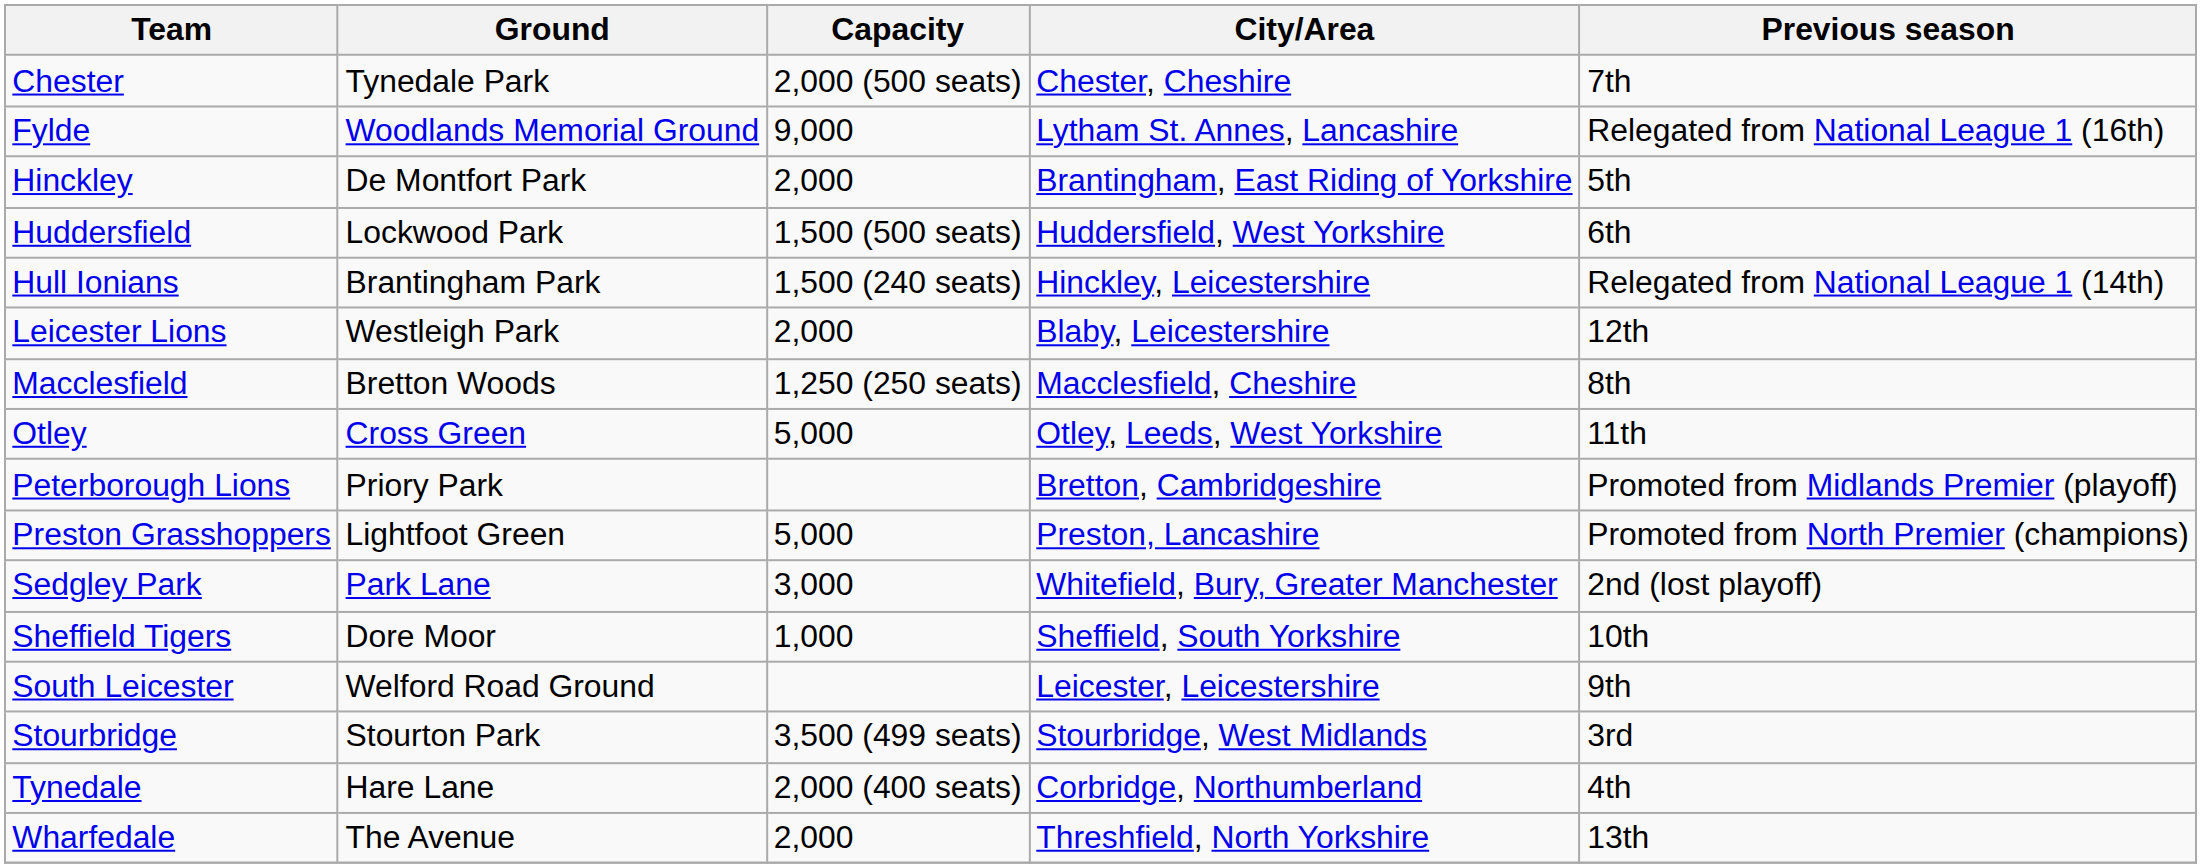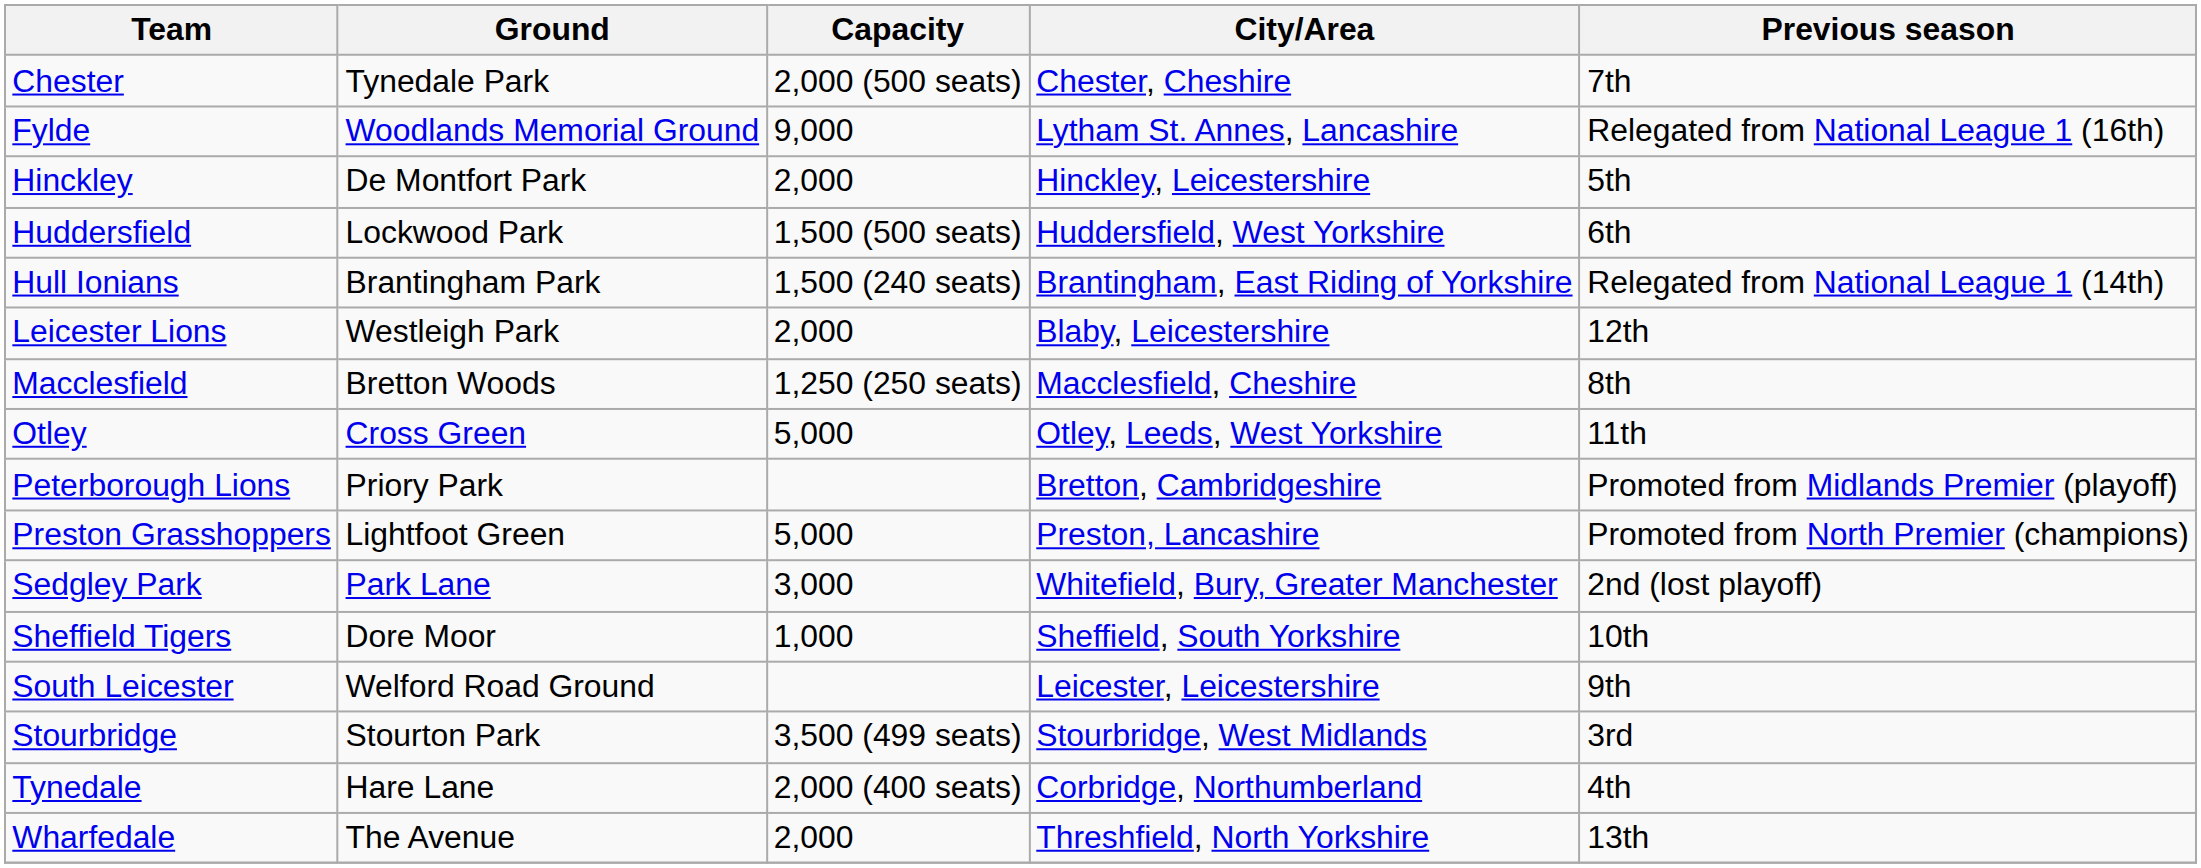 <table class="wikitable sortable">
 <tr>
 <th>Team</th>
 <th>Ground</th>
 <th>Capacity</th>
 <th>City/Area</th>
 <th>Previous season</th>
 </tr>
 <tr>
 <td><a href='#'>Chester</a></td>
 <td>Tynedale Park</td>
 <td>2,000 (500 seats)</td>
 <td><a href='#'>Chester</a>, <a href='#'>Cheshire</a></td>
 <td>7th</td>
 </tr>
 <tr>
 <td><a href='#'>Fylde</a></td>
 <td><a href='#'>Woodlands Memorial Ground</a></td>
 <td>9,000</td>
 <td><a href='#'>Lytham St. Annes</a>, <a href='#'>Lancashire</a></td>
 <td>Relegated from <a href='#'>National League 1</a> (16th)</td>
 </tr>
 <tr>
 <td><a href='#'>Hinckley</a></td>
 <td>De Montfort Park</td>
 <td>2,000</td>
-<td><a href='#'>Brantingham</a>, <a href='#'>East Riding of Yorkshire</a></td>
+<td><a href='#'>Hinckley</a>, <a href='#'>Leicestershire</a></td>
 <td>5th</td>
 </tr>
 <tr>
 <td><a href='#'>Huddersfield</a></td>
 <td>Lockwood Park</td>
 <td>1,500 (500 seats)</td>
 <td><a href='#'>Huddersfield</a>, <a href='#'>West Yorkshire</a></td>
 <td>6th</td>
 </tr>
 <tr>
 <td><a href='#'>Hull Ionians</a></td>
 <td>Brantingham Park</td>
 <td>1,500 (240 seats)</td>
-<td><a href='#'>Hinckley</a>, <a href='#'>Leicestershire</a></td>
+<td><a href='#'>Brantingham</a>, <a href='#'>East Riding of Yorkshire</a></td>
 <td>Relegated from <a href='#'>National League 1</a> (14th)</td>
 </tr>
 <tr>
 <td><a href='#'>Leicester Lions</a></td>
 <td>Westleigh Park</td>
 <td>2,000</td>
 <td><a href='#'>Blaby</a>, <a href='#'>Leicestershire</a></td>
 <td>12th</td>
 </tr>
 <tr>
 <td><a href='#'>Macclesfield</a></td>
 <td>Bretton Woods</td>
 <td>1,250 (250 seats)</td>
 <td><a href='#'>Macclesfield</a>, <a href='#'>Cheshire</a></td>
 <td>8th</td>
 </tr>
 <tr>
 <td><a href='#'>Otley</a></td>
 <td><a href='#'>Cross Green</a></td>
 <td>5,000</td>
 <td><a href='#'>Otley</a>, <a href='#'>Leeds</a>, <a href='#'>West Yorkshire</a></td>
 <td>11th</td>
 </tr>
 <tr>
 <td><a href='#'>Peterborough Lions</a></td>
 <td>Priory Park</td>
 <td></td>
 <td><a href='#'>Bretton</a>, <a href='#'>Cambridgeshire</a></td>
 <td>Promoted from <a href='#'>Midlands Premier</a> (playoff)</td>
 </tr>
 <tr>
 <td><a href='#'>Preston Grasshoppers</a></td>
 <td>Lightfoot Green</td>
 <td>5,000</td>
 <td><a href='#'>Preston, Lancashire</a></td>
 <td>Promoted from <a href='#'>North Premier</a> (champions)</td>
 </tr>
 <tr>
 <td><a href='#'>Sedgley Park</a></td>
 <td><a href='#'>Park Lane</a></td>
 <td>3,000</td>
 <td><a href='#'>Whitefield</a>, <a href='#'>Bury, Greater Manchester</a></td>
 <td>2nd (lost playoff)</td>
 </tr>
 <tr>
 <td><a href='#'>Sheffield Tigers</a></td>
 <td>Dore Moor</td>
 <td>1,000</td>
 <td><a href='#'>Sheffield</a>, <a href='#'>South Yorkshire</a></td>
 <td>10th</td>
 </tr>
 <tr>
 <td><a href='#'>South Leicester</a></td>
 <td>Welford Road Ground</td>
 <td></td>
 <td><a href='#'>Leicester</a>, <a href='#'>Leicestershire</a></td>
 <td>9th</td>
 </tr>
 <tr>
 <td><a href='#'>Stourbridge</a></td>
 <td>Stourton Park</td>
 <td>3,500 (499 seats)</td>
 <td><a href='#'>Stourbridge</a>, <a href='#'>West Midlands</a></td>
 <td>3rd</td>
 </tr>
 <tr>
 <td><a href='#'>Tynedale</a></td>
 <td>Hare Lane</td>
 <td>2,000 (400 seats)</td>
 <td><a href='#'>Corbridge</a>, <a href='#'>Northumberland</a></td>
 <td>4th</td>
 </tr>
 <tr>
 <td><a href='#'>Wharfedale</a></td>
 <td>The Avenue</td>
 <td>2,000</td>
 <td><a href='#'>Threshfield</a>, <a href='#'>North Yorkshire</a></td>
 <td>13th</td>
 </tr>
 <tr>
 </tr>
 </table>
